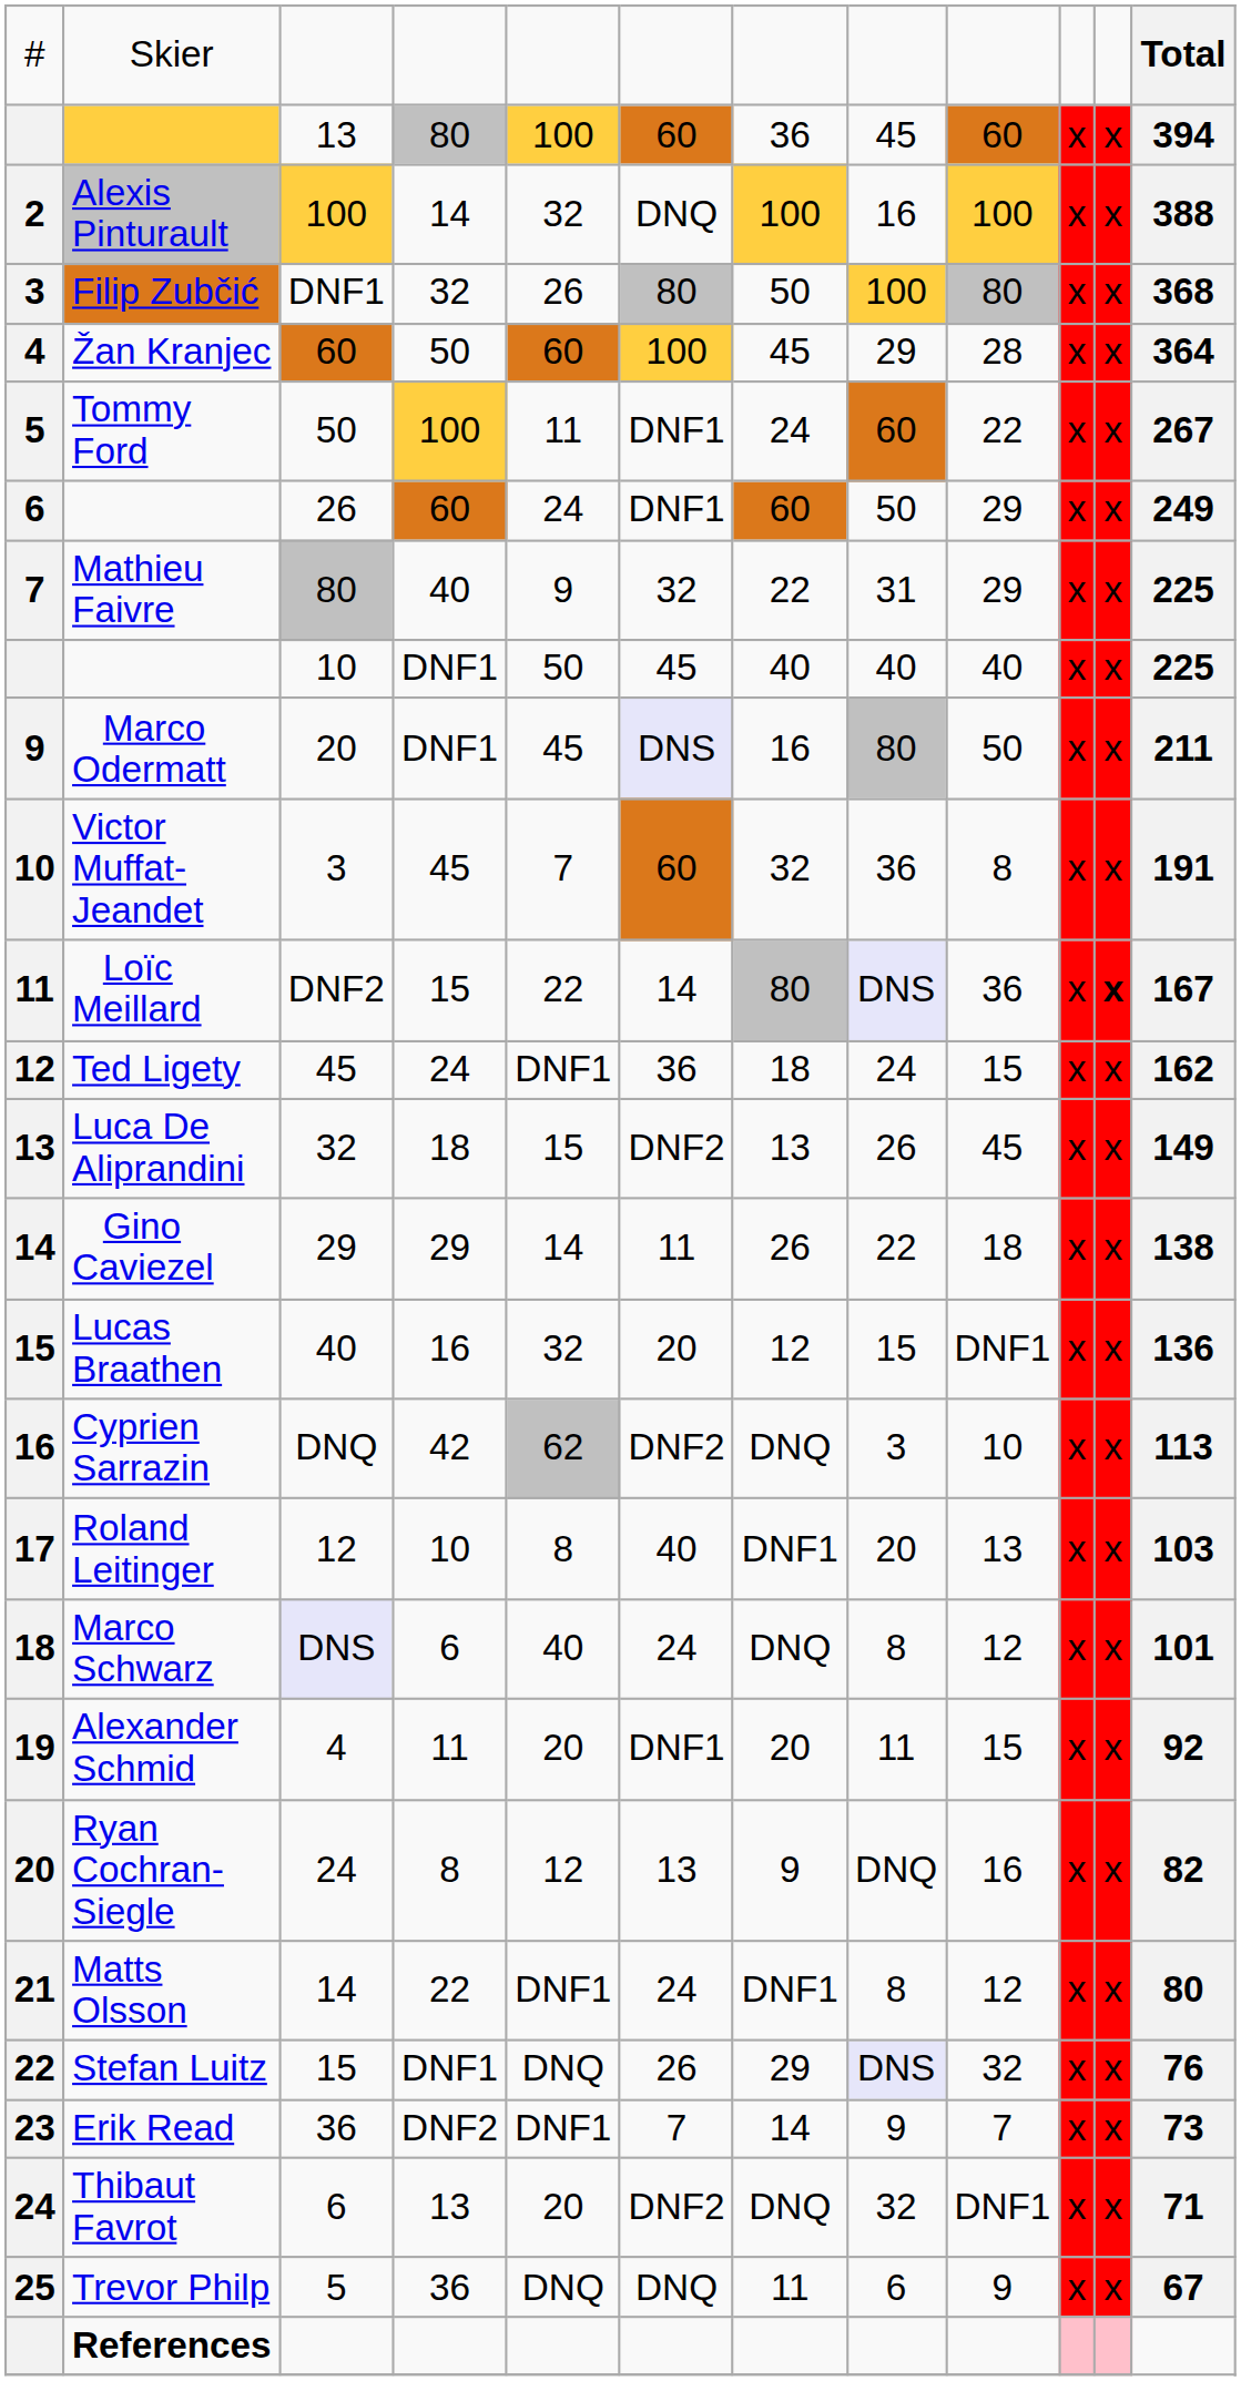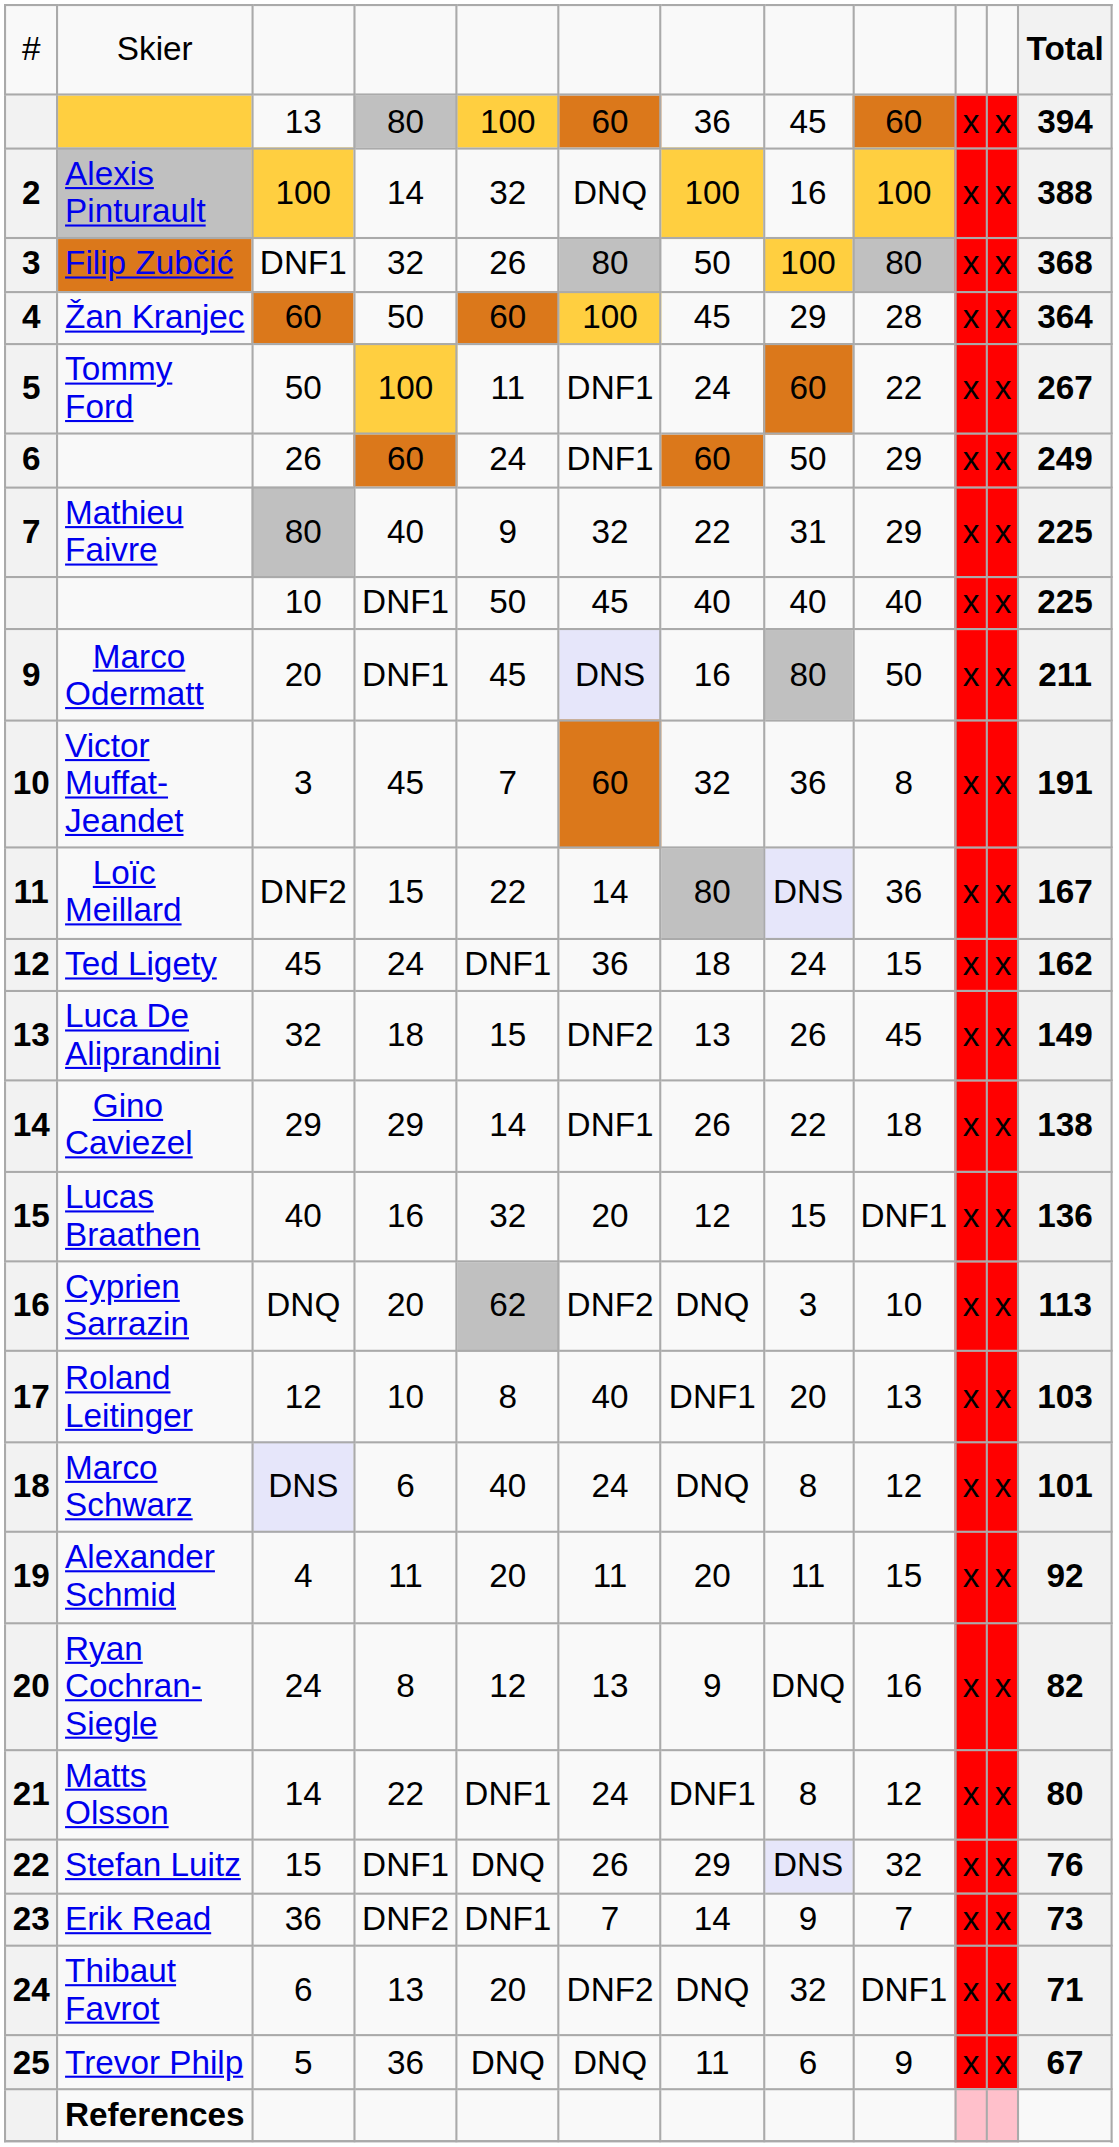 <table class="wikitable" width=60% style="font-size:100%; text-align:center;">
 <tr>
 <td>#</td>
 <td>Skier</td>
 <td><br> </td>
 <td><br> </td>
 <td><br> </td>
 <td><br>   </td>
 <td><br> </td>
 <td><br> </td>
 <td><br> </td>
 <td><br> </td>
 <td><br> </td>
 <th>Total</th>
 </tr>
 <tr>
 <th></th>
 <td align=left bgcolor=ffcf40></td>
 <td>13</td>
 <td bgcolor=c0c0c0>80</td>
 <td bgcolor=ffcf40>100</td>
 <td bgcolor=db781b>60</td>
 <td>36</td>
 <td>45</td>
 <td bgcolor=db781b>60</td>
 <td bgcolor=red>x</td>
 <td bgcolor=red>x</td>
 <th>394</th>
 </tr>
 <tr>
 <th>2</th>
 <td align=left bgcolor=c0c0c0> <a href='#'>Alexis Pinturault</a></td>
 <td bgcolor=ffcf40>100</td>
 <td>14</td>
 <td>32</td>
 <td>DNQ</td>
 <td bgcolor=ffcf40>100</td>
 <td>16</td>
 <td bgcolor=ffcf40>100</td>
 <td bgcolor=red>x</td>
 <td bgcolor=red>x</td>
 <th>388</th>
 </tr>
 <tr>
 <th>3</th>
 <td align=left bgcolor=db781b> <a href='#'>Filip Zubčić</a></td>
 <td>DNF1</td>
 <td>32</td>
 <td>26</td>
 <td bgcolor=c0c0c0>80</td>
 <td>50</td>
 <td bgcolor=ffcf40>100</td>
 <td bgcolor=c0c0c0>80</td>
 <td bgcolor=red>x</td>
 <td bgcolor=red>x</td>
 <th>368</th>
 </tr>
 <tr>
 <th>4</th>
 <td align=left> <a href='#'>Žan Kranjec</a></td>
 <td bgcolor=db781b>60</td>
 <td>50</td>
 <td bgcolor=db781b>60</td>
 <td bgcolor=ffcf40>100</td>
 <td>45</td>
 <td>29</td>
 <td>28</td>
 <td bgcolor=red>x</td>
 <td bgcolor=red>x</td>
 <th>364</th>
 </tr>
 <tr>
 <th>5</th>
 <td align=left> <a href='#'>Tommy Ford</a></td>
 <td>50</td>
 <td bgcolor=ffcf40>100</td>
 <td>11</td>
 <td>DNF1</td>
 <td>24</td>
 <td bgcolor=db781b>60</td>
 <td>22</td>
 <td bgcolor=red>x</td>
 <td bgcolor=red>x</td>
 <th>267</th>
 </tr>
 <tr>
 <th>6</th>
 <td align=left></td>
 <td>26</td>
 <td bgcolor=db781b>60</td>
 <td>24</td>
 <td>DNF1</td>
 <td bgcolor=db781b>60</td>
 <td>50</td>
 <td>29</td>
 <td bgcolor=red>x</td>
 <td bgcolor=red>x</td>
 <th>249</th>
 </tr>
 <tr>
 <th>7</th>
 <td align=left> <a href='#'>Mathieu Faivre</a></td>
 <td bgcolor=c0c0c0>80</td>
 <td>40</td>
 <td>9</td>
 <td>32</td>
 <td>22</td>
 <td>31</td>
 <td>29</td>
 <td bgcolor=red>x</td>
 <td bgcolor=red>x</td>
 <th>225</th>
 </tr>
 <tr>
 <th></th>
 <td align=left></td>
 <td>10</td>
 <td>DNF1</td>
 <td>50</td>
 <td>45</td>
 <td>40</td>
 <td>40</td>
 <td>40</td>
 <td bgcolor=red>x</td>
 <td bgcolor=red>x</td>
 <th>225</th>
 </tr>
 <tr>
 <th>9</th>
 <td align=left>   <a href='#'>Marco Odermatt</a></td>
 <td>20</td>
 <td>DNF1</td>
 <td>45</td>
 <td bgcolor=lavender>DNS</td>
 <td>16</td>
 <td bgcolor=c0c0c0>80</td>
 <td>50</td>
 <td bgcolor=red>x</td>
 <td bgcolor=red>x</td>
 <th>211</th>
 </tr>
 <tr>
 <th>10</th>
 <td align=left> <a href='#'>Victor Muffat-Jeandet</a></td>
 <td>3</td>
 <td>45</td>
 <td>7</td>
 <td bgcolor=db781b>60</td>
 <td>32</td>
 <td>36</td>
 <td>8</td>
 <td bgcolor=red>x</td>
 <td bgcolor=red>x</td>
 <th>191</th>
 </tr>
 <tr>
 <th>11</th>
 <td align=left>   <a href='#'>Loïc Meillard</a></td>
 <td>DNF2</td>
 <td>15</td>
 <td>22</td>
 <td>14</td>
 <td bgcolor=c0c0c0>80</td>
 <td bgcolor=lavender>DNS</td>
 <td>36</td>
 <td bgcolor=red>x</td>
-<td bgcolor=red><strong>x</strong></td>
+<td bgcolor=red>x</td>
 <th>167</th>
 </tr>
 <tr>
 <th>12</th>
 <td align=left> <a href='#'>Ted Ligety</a></td>
 <td>45</td>
 <td>24</td>
 <td>DNF1</td>
 <td>36</td>
 <td>18</td>
 <td>24</td>
 <td>15</td>
 <td bgcolor=red>x</td>
 <td bgcolor=red>x</td>
 <th>162</th>
 </tr>
 <tr>
 <th>13</th>
 <td align=left> <a href='#'>Luca De Aliprandini</a></td>
 <td>32</td>
 <td>18</td>
 <td>15</td>
 <td>DNF2</td>
 <td>13</td>
 <td>26</td>
 <td>45</td>
 <td bgcolor=red>x</td>
 <td bgcolor=red>x</td>
 <th>149</th>
 </tr>
 <tr>
 <th>14</th>
 <td align=left>   <a href='#'>Gino Caviezel</a></td>
 <td>29</td>
 <td>29</td>
 <td>14</td>
-<td>11</td>
+<td>DNF1</td>
 <td>26</td>
 <td>22</td>
 <td>18</td>
 <td bgcolor=red>x</td>
 <td bgcolor=red>x</td>
 <th>138</th>
 </tr>
 <tr>
 <th>15</th>
 <td align=left> <a href='#'>Lucas Braathen</a></td>
 <td>40</td>
 <td>16</td>
 <td>32</td>
 <td>20</td>
 <td>12</td>
 <td>15</td>
 <td>DNF1</td>
 <td bgcolor=red>x</td>
 <td bgcolor=red>x</td>
 <th>136</th>
 </tr>
 <tr>
 <th>16</th>
 <td align=left> <a href='#'>Cyprien Sarrazin</a></td>
 <td>DNQ</td>
-<td>42</td>
+<td>20</td>
 <td bgcolor=c0c0c0>62</td>
 <td>DNF2</td>
 <td>DNQ</td>
 <td>3</td>
 <td>10</td>
 <td bgcolor=red>x</td>
 <td bgcolor=red>x</td>
 <th>113</th>
 </tr>
 <tr>
 <th>17</th>
 <td align=left> <a href='#'>Roland Leitinger</a></td>
 <td>12</td>
 <td>10</td>
 <td>8</td>
 <td>40</td>
 <td>DNF1</td>
 <td>20</td>
 <td>13</td>
 <td bgcolor=red>x</td>
 <td bgcolor=red>x</td>
 <th>103</th>
 </tr>
 <tr>
 <th>18</th>
 <td align=left> <a href='#'>Marco Schwarz</a></td>
 <td bgcolor=lavender>DNS</td>
 <td>6</td>
 <td>40</td>
 <td>24</td>
 <td>DNQ</td>
 <td>8</td>
 <td>12</td>
 <td bgcolor=red>x</td>
 <td bgcolor=red>x</td>
 <th>101</th>
 </tr>
 <tr>
 <th>19</th>
 <td align=left> <a href='#'>Alexander Schmid</a></td>
 <td>4</td>
 <td>11</td>
 <td>20</td>
-<td>DNF1</td>
+<td>11</td>
 <td>20</td>
 <td>11</td>
 <td>15</td>
 <td bgcolor=red>x</td>
 <td bgcolor=red>x</td>
 <th>92</th>
 </tr>
 <tr>
 <th>20</th>
 <td align=left> <a href='#'>Ryan Cochran-Siegle</a></td>
 <td>24</td>
 <td>8</td>
 <td>12</td>
 <td>13</td>
 <td>9</td>
 <td>DNQ</td>
 <td>16</td>
 <td bgcolor=red>x</td>
 <td bgcolor=red>x</td>
 <th>82</th>
 </tr>
 <tr>
 <th>21</th>
 <td align=left> <a href='#'>Matts Olsson</a></td>
 <td>14</td>
 <td>22</td>
 <td>DNF1</td>
 <td>24</td>
 <td>DNF1</td>
 <td>8</td>
 <td>12</td>
 <td bgcolor=red>x</td>
 <td bgcolor=red>x</td>
 <th>80</th>
 </tr>
 <tr>
 <th>22</th>
 <td align=left> <a href='#'>Stefan Luitz</a></td>
 <td>15</td>
 <td>DNF1</td>
 <td>DNQ</td>
 <td>26</td>
 <td>29</td>
 <td bgcolor=lavender>DNS</td>
 <td>32</td>
 <td bgcolor=red>x</td>
 <td bgcolor=red>x</td>
 <th>76</th>
 </tr>
 <tr>
 <th>23</th>
 <td align=left> <a href='#'>Erik Read</a></td>
 <td>36</td>
 <td>DNF2</td>
 <td>DNF1</td>
 <td>7</td>
 <td>14</td>
 <td>9</td>
 <td>7</td>
 <td bgcolor=red>x</td>
 <td bgcolor=red>x</td>
 <th>73</th>
 </tr>
 <tr>
 <th>24</th>
 <td align=left> <a href='#'>Thibaut Favrot</a></td>
 <td>6</td>
 <td>13</td>
 <td>20</td>
 <td>DNF2</td>
 <td>DNQ</td>
 <td>32</td>
 <td>DNF1</td>
 <td bgcolor=red>x</td>
 <td bgcolor=red>x</td>
 <th>71</th>
 </tr>
 <tr>
 <th>25</th>
 <td align=left> <a href='#'>Trevor Philp</a></td>
 <td>5</td>
 <td>36</td>
 <td>DNQ</td>
 <td>DNQ</td>
 <td>11</td>
 <td>6</td>
 <td>9</td>
 <td bgcolor=red>x</td>
 <td bgcolor=red>x</td>
 <th>67</th>
 </tr>
 <tr>
 <th></th>
 <td align=center><strong>References</strong></td>
 <td></td>
 <td></td>
 <td></td>
 <td></td>
 <td></td>
 <td></td>
 <td></td>
 <td bgcolor=pink></td>
 <td bgcolor=pink></td>
 </tr>
 <tr>
 </tr>
 </table>
